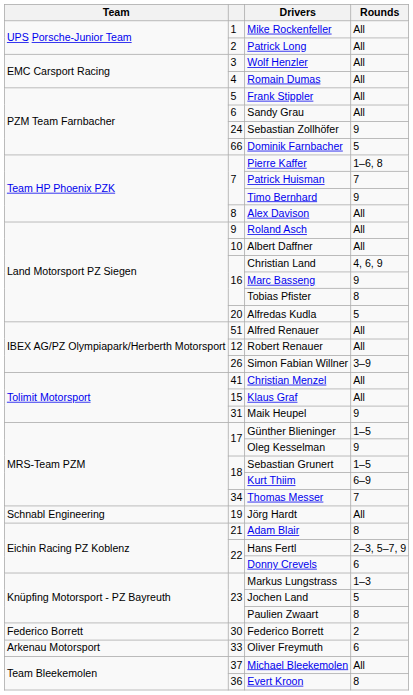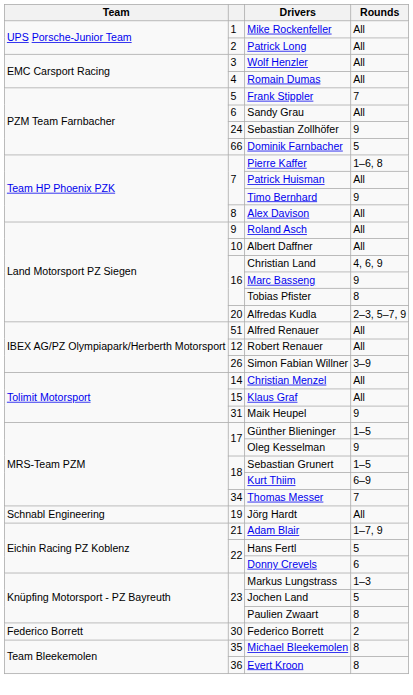 <table class="wikitable" style="font-size: 85%;">
 <tr>
 <th>Team</th>
 <th></th>
 <th>Drivers</th>
 <th>Rounds</th>
 </tr>
 <tr>
 <td rowspan=2> <a href='#'>UPS</a> <a href='#'>Porsche-Junior Team</a></td>
 <td>1</td>
 <td> <a href='#'>Mike Rockenfeller</a></td>
 <td>All</td>
 </tr>
 <tr>
 <td>2</td>
 <td> <a href='#'>Patrick Long</a></td>
 <td>All</td>
 </tr>
 <tr>
 <td rowspan=2> EMC Carsport Racing</td>
 <td>3</td>
 <td> <a href='#'>Wolf Henzler</a></td>
 <td>All</td>
 </tr>
 <tr>
 <td>4</td>
 <td> <a href='#'>Romain Dumas</a></td>
 <td>All</td>
 </tr>
 <tr>
 <td rowspan=4> PZM Team Farnbacher</td>
 <td>5</td>
 <td> <a href='#'>Frank Stippler</a></td>
-<td>All</td>
+<td>7</td>
 </tr>
 <tr>
 <td>6</td>
 <td> Sandy Grau</td>
 <td>All</td>
 </tr>
 <tr>
 <td>24</td>
 <td> Sebastian Zollhöfer</td>
 <td>9</td>
 </tr>
 <tr>
 <td>66</td>
 <td> <a href='#'>Dominik Farnbacher</a></td>
 <td>5</td>
 </tr>
 <tr>
 <td rowspan=4> <a href='#'>Team HP Phoenix PZK</a></td>
 <td rowspan=3>7</td>
 <td> <a href='#'>Pierre Kaffer</a></td>
 <td>1–6, 8</td>
 </tr>
 <tr>
 <td> <a href='#'>Patrick Huisman</a></td>
-<td>7</td>
+<td>All</td>
 </tr>
 <tr>
 <td> <a href='#'>Timo Bernhard</a></td>
 <td>9</td>
 </tr>
 <tr>
 <td>8</td>
 <td> <a href='#'>Alex Davison</a></td>
 <td>All</td>
 </tr>
 <tr>
 <td rowspan=6> Land Motorsport PZ Siegen</td>
 <td>9</td>
 <td> <a href='#'>Roland Asch</a></td>
 <td>All</td>
 </tr>
 <tr>
 <td>10</td>
 <td> Albert Daffner</td>
 <td>All</td>
 </tr>
 <tr>
 <td rowspan=3>16</td>
 <td> Christian Land</td>
 <td>4, 6, 9</td>
 </tr>
 <tr>
 <td> <a href='#'>Marc Basseng</a></td>
 <td>9</td>
 </tr>
 <tr>
 <td> Tobias Pfister</td>
 <td>8</td>
 </tr>
 <tr>
 <td>20</td>
 <td> Alfredas Kudla</td>
-<td>5</td>
+<td>2–3, 5–7, 9</td>
 </tr>
 <tr>
 <td rowspan=3> IBEX AG/PZ Olympiapark/Herberth Motorsport</td>
 <td>51</td>
 <td> Alfred Renauer</td>
 <td>All</td>
 </tr>
 <tr>
 <td>12</td>
 <td> Robert Renauer</td>
 <td>All</td>
 </tr>
 <tr>
 <td>26</td>
 <td> Simon Fabian Willner</td>
 <td>3–9</td>
 </tr>
 <tr>
 <td rowspan=3> <a href='#'>Tolimit Motorsport</a></td>
-<td>41</td>
+<td>14</td>
 <td> <a href='#'>Christian Menzel</a></td>
 <td>All</td>
 </tr>
 <tr>
 <td>15</td>
 <td> <a href='#'>Klaus Graf</a></td>
 <td>All</td>
 </tr>
 <tr>
 <td>31</td>
 <td> Maik Heupel</td>
 <td>9</td>
 </tr>
 <tr>
 <td rowspan=5> MRS-Team PZM</td>
 <td rowspan=2>17</td>
 <td> Günther Blieninger</td>
 <td>1–5</td>
 </tr>
 <tr>
 <td> Oleg Kesselman</td>
 <td>9</td>
 </tr>
 <tr>
 <td rowspan=2>18</td>
 <td> Sebastian Grunert</td>
 <td>1–5</td>
 </tr>
 <tr>
 <td> <a href='#'>Kurt Thiim</a></td>
 <td>6–9</td>
 </tr>
 <tr>
 <td>34</td>
 <td> <a href='#'>Thomas Messer</a></td>
 <td>7</td>
 </tr>
 <tr>
 <td> Schnabl Engineering</td>
 <td>19</td>
 <td> Jörg Hardt</td>
 <td>All</td>
 </tr>
 <tr>
 <td rowspan=3> Eichin Racing PZ Koblenz</td>
 <td>21</td>
 <td> <a href='#'>Adam Blair</a></td>
-<td>8</td>
+<td>1–7, 9</td>
 </tr>
 <tr>
 <td rowspan=2>22</td>
 <td> Hans Fertl</td>
-<td>2–3, 5–7, 9</td>
+<td>5</td>
 </tr>
 <tr>
 <td> <a href='#'>Donny Crevels</a></td>
 <td>6</td>
 </tr>
 <tr>
 <td rowspan=3> Knüpfing Motorsport - PZ Bayreuth</td>
 <td rowspan=3>23</td>
 <td> Markus Lungstrass</td>
 <td>1–3</td>
 </tr>
 <tr>
 <td> Jochen Land</td>
 <td>5</td>
 </tr>
 <tr>
 <td> Paulien Zwaart</td>
 <td>8</td>
 </tr>
 <tr>
 <td> Federico Borrett</td>
 <td>30</td>
 <td> Federico Borrett</td>
 <td>2</td>
 </tr>
 <tr>
-<td> Arkenau Motorsport</td>
-<td>33</td>
-<td> Oliver Freymuth</td>
-<td>6</td>
-</tr>
-<tr>
 <td rowspan=2> Team Bleekemolen</td>
-<td>37</td>
+<td>35</td>
 <td> <a href='#'>Michael Bleekemolen</a></td>
-<td>All</td>
+<td>8</td>
 </tr>
 <tr>
 <td>36</td>
 <td> <a href='#'>Evert Kroon</a></td>
 <td>8</td>
 </tr>
 </table>
